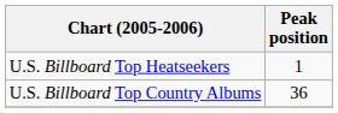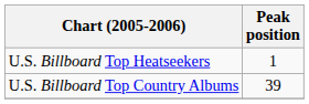 <table class="wikitable">
 <tr>
 <th>Chart (2005-2006)</th>
 <th>Peak<br>position</th>
 </tr>
 <tr>
 <td>U.S. <em>Billboard</em> <a href='#'>Top Heatseekers</a></td>
 <td align="center">1</td>
 </tr>
 <tr>
 <td>U.S. <em>Billboard</em> <a href='#'>Top Country Albums</a></td>
-<td align="center">36</td>
+<td align="center">39</td>
 </tr>
 <tr>
 </tr>
 </table>
